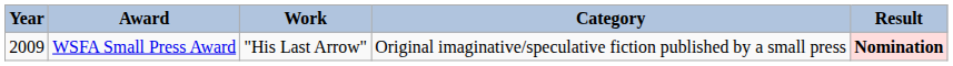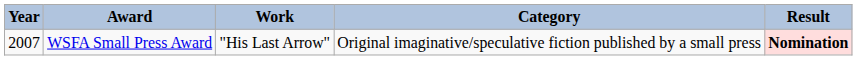 <table class="wikitable">
 <tr style="text-align:center;">
 <th style="background:#B0C4DE;">Year</th>
 <th style="background:#B0C4DE;">Award</th>
 <th style="background:#B0C4DE;">Work</th>
 <th style="background:#B0C4DE;">Category</th>
 <th style="background:#B0C4DE;">Result</th>
 </tr>
 <tr>
-<td>2009</td>
+<td>2007</td>
 <td><a href='#'>WSFA Small Press Award</a></td>
 <td>"His Last Arrow"</td>
 <td>Original imaginative/speculative fiction published by a small press</td>
 <td style="background:#fdd;"><strong>Nomination</strong></td>
 </tr>
 </table>
